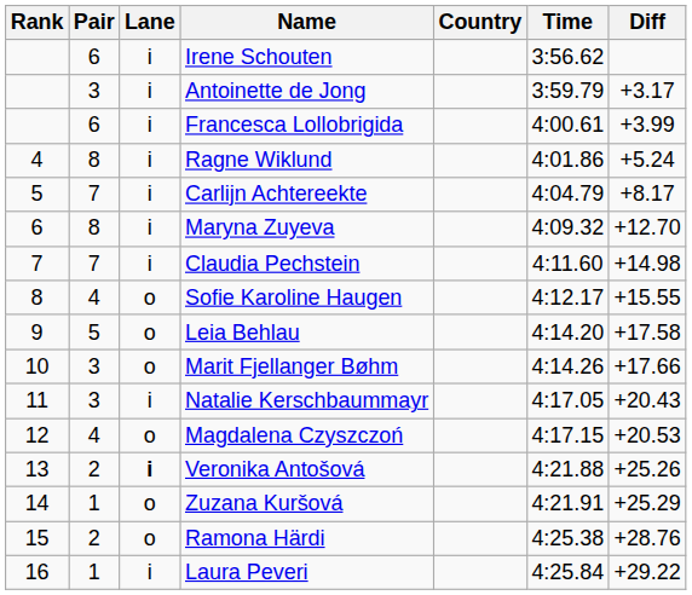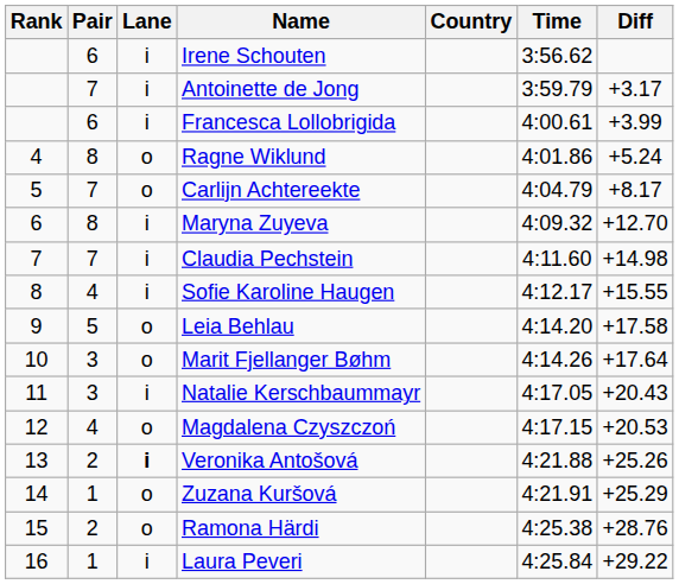 <table class="wikitable sortable" style="text-align:center">
 <tr>
 <th>Rank</th>
 <th>Pair</th>
 <th>Lane</th>
 <th>Name</th>
 <th>Country</th>
 <th>Time</th>
 <th>Diff</th>
 </tr>
 <tr>
 <td></td>
 <td>6</td>
 <td>i</td>
 <td align=left><a href='#'>Irene Schouten</a></td>
 <td align=left></td>
 <td>3:56.62</td>
 <td></td>
 </tr>
 <tr>
 <td></td>
-<td>3</td>
+<td>7</td>
 <td>i</td>
 <td align=left><a href='#'>Antoinette de Jong</a></td>
 <td align=left></td>
 <td>3:59.79</td>
 <td>+3.17</td>
 </tr>
 <tr>
 <td></td>
 <td>6</td>
 <td>i</td>
 <td align=left><a href='#'>Francesca Lollobrigida</a></td>
 <td align=left></td>
 <td>4:00.61</td>
 <td>+3.99</td>
 </tr>
 <tr>
 <td>4</td>
 <td>8</td>
-<td>i</td>
+<td>o</td>
 <td align=left><a href='#'>Ragne Wiklund</a></td>
 <td align=left></td>
 <td>4:01.86</td>
 <td>+5.24</td>
 </tr>
 <tr>
 <td>5</td>
 <td>7</td>
-<td>i</td>
+<td>o</td>
 <td align=left><a href='#'>Carlijn Achtereekte</a></td>
 <td align=left></td>
 <td>4:04.79</td>
 <td>+8.17</td>
 </tr>
 <tr>
 <td>6</td>
 <td>8</td>
 <td>i</td>
 <td align=left><a href='#'>Maryna Zuyeva</a></td>
 <td align=left></td>
 <td>4:09.32</td>
 <td>+12.70</td>
 </tr>
 <tr>
 <td>7</td>
 <td>7</td>
 <td>i</td>
 <td align=left><a href='#'>Claudia Pechstein</a></td>
 <td align=left></td>
 <td>4:11.60</td>
 <td>+14.98</td>
 </tr>
 <tr>
 <td>8</td>
 <td>4</td>
-<td>o</td>
+<td>i</td>
 <td align=left><a href='#'>Sofie Karoline Haugen</a></td>
 <td align=left></td>
 <td>4:12.17</td>
 <td>+15.55</td>
 </tr>
 <tr>
 <td>9</td>
 <td>5</td>
 <td>o</td>
 <td align=left><a href='#'>Leia Behlau</a></td>
 <td align=left></td>
 <td>4:14.20</td>
 <td>+17.58</td>
 </tr>
 <tr>
 <td>10</td>
 <td>3</td>
 <td>o</td>
 <td align=left><a href='#'>Marit Fjellanger Bøhm</a></td>
 <td align=left></td>
 <td>4:14.26</td>
-<td>+17.66</td>
+<td>+17.64</td>
 </tr>
 <tr>
 <td>11</td>
 <td>3</td>
 <td>i</td>
 <td align=left><a href='#'>Natalie Kerschbaummayr</a></td>
 <td align=left></td>
 <td>4:17.05</td>
 <td>+20.43</td>
 </tr>
 <tr>
 <td>12</td>
 <td>4</td>
 <td>o</td>
 <td align=left><a href='#'>Magdalena Czyszczoń</a></td>
 <td align=left></td>
 <td>4:17.15</td>
 <td>+20.53</td>
 </tr>
 <tr>
 <td>13</td>
 <td>2</td>
 <td><strong>i</strong></td>
 <td align=left><a href='#'>Veronika Antošová</a></td>
 <td align=left></td>
 <td>4:21.88</td>
 <td>+25.26</td>
 </tr>
 <tr>
 <td>14</td>
 <td>1</td>
 <td>o</td>
 <td align=left><a href='#'>Zuzana Kuršová</a></td>
 <td align=left></td>
 <td>4:21.91</td>
 <td>+25.29</td>
 </tr>
 <tr>
 <td>15</td>
 <td>2</td>
 <td>o</td>
 <td align=left><a href='#'>Ramona Härdi</a></td>
 <td align=left></td>
 <td>4:25.38</td>
 <td>+28.76</td>
 </tr>
 <tr>
 <td>16</td>
 <td>1</td>
 <td>i</td>
 <td align=left><a href='#'>Laura Peveri</a></td>
 <td align=left></td>
 <td>4:25.84</td>
 <td>+29.22</td>
 </tr>
 </table>
